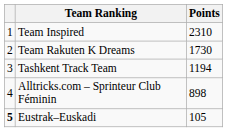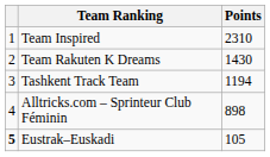 <table class="wikitable col3right">
 <tr>
 <th></th>
 <th style="width:230px; white-space:nowrap;">Team Ranking</th>
 <th style="width:20px;">Points</th>
 </tr>
 <tr>
 <td>1</td>
 <td> Team Inspired</td>
 <td>2310</td>
 </tr>
 <tr>
 <td>2</td>
 <td> Team Rakuten K Dreams</td>
-<td>1730</td>
+<td>1430</td>
 </tr>
 <tr>
 <td>3</td>
 <td> Tashkent Track Team</td>
 <td>1194</td>
 </tr>
 <tr>
 <td>4</td>
 <td> Alltricks.com – Sprinteur Club Féminin</td>
 <td>898</td>
 </tr>
 <tr>
 <td><strong>5</strong></td>
 <td> Eustrak–Euskadi</td>
 <td>105</td>
 </tr>
 </table>
